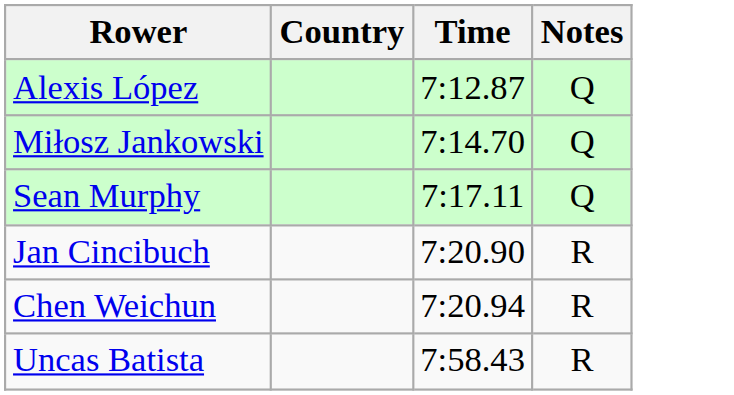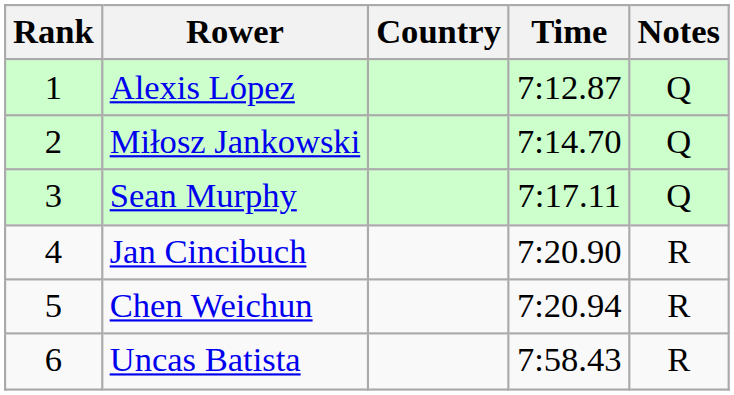 <table class="wikitable" style="text-align:center">
 <tr>
+<th>Rank</th>
 <th>Rower</th>
 <th>Country</th>
 <th>Time</th>
 <th>Notes</th>
 </tr>
 <tr bgcolor=ccffcc>
+<td>1</td>
 <td align="left"><a href='#'>Alexis López</a></td>
 <td align="left"></td>
 <td>7:12.87</td>
 <td>Q</td>
 </tr>
 <tr bgcolor=ccffcc>
+<td>2</td>
 <td align="left"><a href='#'>Miłosz Jankowski</a></td>
 <td align="left"></td>
 <td>7:14.70</td>
 <td>Q</td>
 </tr>
 <tr bgcolor=ccffcc>
+<td>3</td>
 <td align="left"><a href='#'>Sean Murphy</a></td>
 <td align="left"></td>
 <td>7:17.11</td>
 <td>Q</td>
 </tr>
 <tr>
+<td>4</td>
 <td align="left"><a href='#'>Jan Cincibuch</a></td>
 <td align="left"></td>
 <td>7:20.90</td>
 <td>R</td>
 </tr>
 <tr>
+<td>5</td>
 <td align="left"><a href='#'>Chen Weichun</a></td>
 <td align="left"></td>
 <td>7:20.94</td>
 <td>R</td>
 </tr>
 <tr>
+<td>6</td>
 <td align="left"><a href='#'>Uncas Batista</a></td>
 <td align="left"></td>
 <td>7:58.43</td>
 <td>R</td>
 </tr>
 </table>
